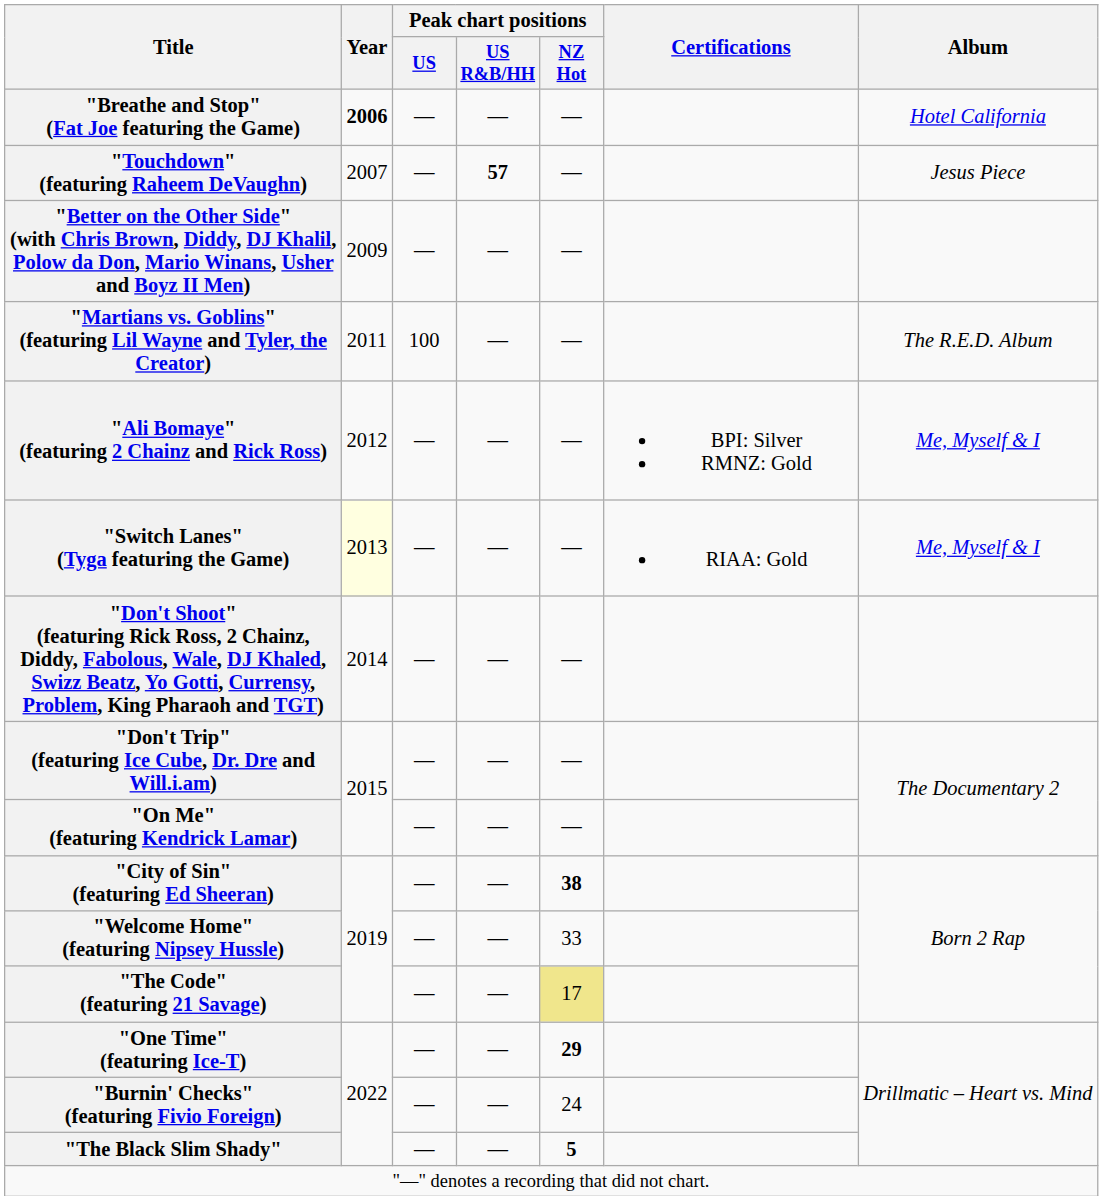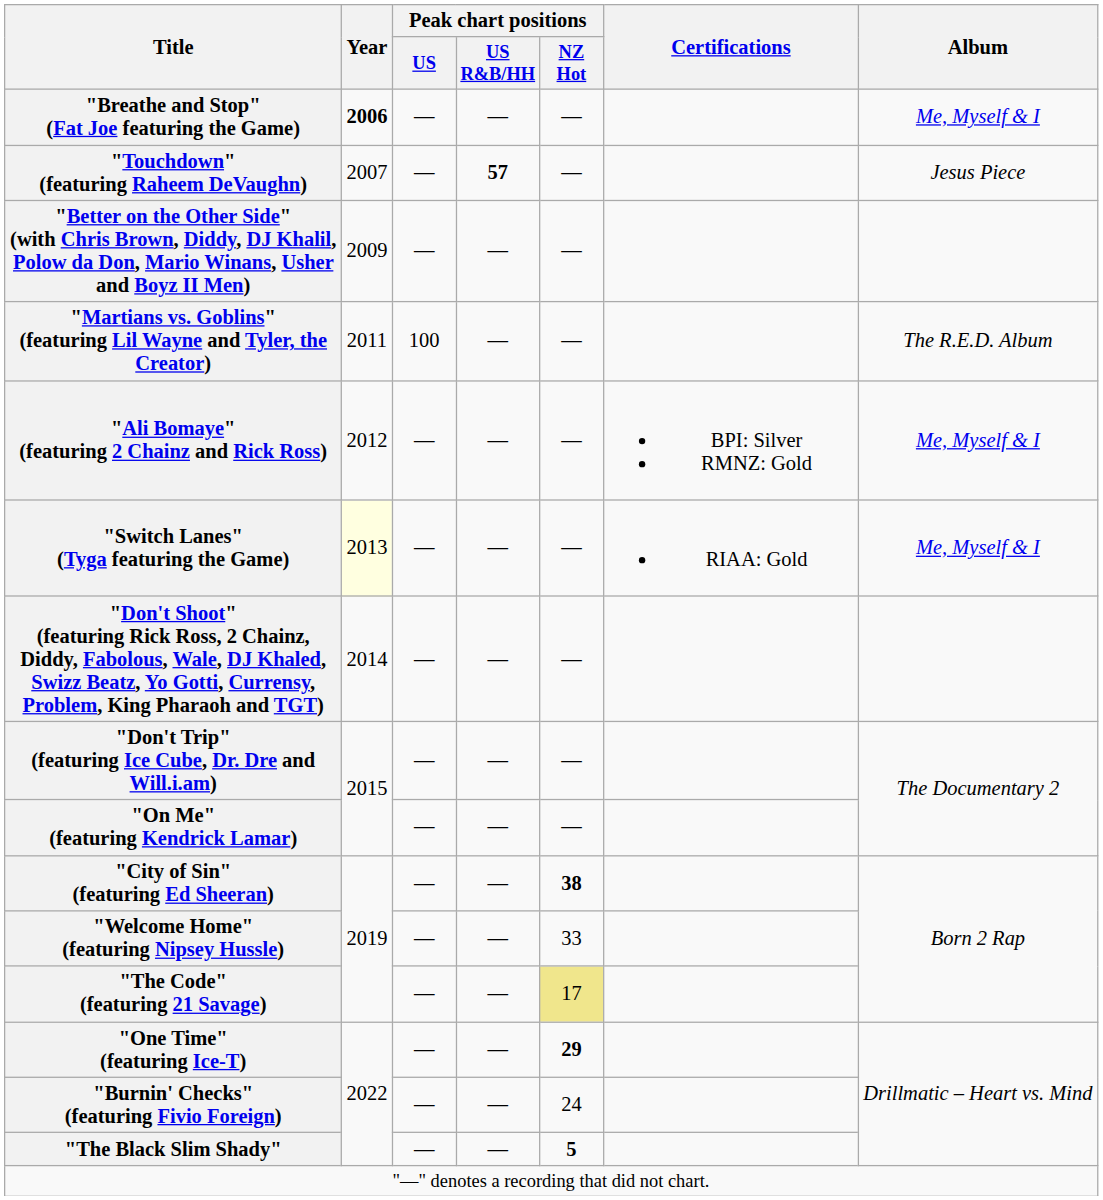 <table class="wikitable plainrowheaders" style="text-align:center;">
 <tr>
 <th scope="col" rowspan="2" style="width:16em;">Title</th>
 <th scope="col" rowspan="2">Year</th>
 <th scope="col" colspan="3">Peak chart positions</th>
 <th scope="col" rowspan="2" style="width:12em;"><a href='#'>Certifications</a></th>
 <th scope="col" rowspan="2">Album</th>
 </tr>
 <tr>
 <th scope="col" style="width:3em;font-size:90%;"><a href='#'>US</a><br></th>
 <th scope="col" style="width:3em;font-size:90%;"><a href='#'>US<br>R&B/HH</a><br></th>
 <th scope="col" style="width:3em;font-size:90%;"><a href='#'>NZ<br>Hot</a><br></th>
 </tr>
 <tr>
 <th scope="row">"Breathe and Stop"<br><span>(<a href='#'>Fat Joe</a> featuring the Game)</span></th>
 <td><strong>2006</strong></td>
 <td>—</td>
 <td>—</td>
 <td>—</td>
 <td></td>
-<td><em><a href='#'>Hotel California</a></em></td>
+<td><em><a href='#'>Me, Myself & I</a></em></td>
 </tr>
 <tr>
 <th scope="row">"<a href='#'>Touchdown</a>"<br><span>(featuring <a href='#'>Raheem DeVaughn</a>)</span></th>
 <td>2007</td>
 <td>—</td>
 <td><strong>57</strong></td>
 <td>—</td>
 <td></td>
 <td><em>Jesus Piece</em></td>
 </tr>
 <tr>
 <th scope="row">"<a href='#'>Better on the Other Side</a>"<br><span>(with <a href='#'>Chris Brown</a>, <a href='#'>Diddy</a>, <a href='#'>DJ Khalil</a>, <a href='#'>Polow da Don</a>, <a href='#'>Mario Winans</a>, <a href='#'>Usher</a> and <a href='#'>Boyz II Men</a>)</span></th>
 <td>2009</td>
 <td>—</td>
 <td>—</td>
 <td>—</td>
 <td></td>
 <td></td>
 </tr>
 <tr>
 <th scope="row">"<a href='#'>Martians vs. Goblins</a>"<br><span>(featuring <a href='#'>Lil Wayne</a> and <a href='#'>Tyler, the Creator</a>)</span></th>
 <td>2011</td>
 <td>100</td>
 <td>—</td>
 <td>—</td>
 <td></td>
 <td><em>The R.E.D. Album</em></td>
 </tr>
 <tr>
 <th scope="row">"<a href='#'>Ali Bomaye</a>"<br><span>(featuring <a href='#'>2 Chainz</a> and <a href='#'>Rick Ross</a>)</span></th>
 <td>2012</td>
 <td>—</td>
 <td>—</td>
 <td>—</td>
 <td><br><ul><li>BPI: Silver</li><li>RMNZ: Gold</li></ul></td>
 <td><em><a href='#'>Me, Myself & I</a></em></td>
 </tr>
 <tr>
 <th scope="row">"Switch Lanes"<br><span>(<a href='#'>Tyga</a> featuring the Game)</span></th>
 <td style="background: lightyellow;">2013</td>
 <td>—</td>
 <td>—</td>
 <td>—</td>
 <td><br><ul><li>RIAA: Gold</li></ul></td>
 <td><em><a href='#'>Me, Myself & I</a></em></td>
 </tr>
 <tr>
 <th scope="row">"<a href='#'>Don't Shoot</a>"<br><span>(featuring Rick Ross, 2 Chainz, Diddy, <a href='#'>Fabolous</a>, <a href='#'>Wale</a>, <a href='#'>DJ Khaled</a>, <a href='#'>Swizz Beatz</a>, <a href='#'>Yo Gotti</a>, <a href='#'>Currensy</a>, <a href='#'>Problem</a>, King Pharaoh and <a href='#'>TGT</a>)</span></th>
 <td>2014</td>
 <td>—</td>
 <td>—</td>
 <td>—</td>
 <td></td>
 <td></td>
 </tr>
 <tr>
 <th scope="row">"Don't Trip"<br><span>(featuring <a href='#'>Ice Cube</a>, <a href='#'>Dr. Dre</a> and <a href='#'>Will.i.am</a>)</span></th>
 <td rowspan="2">2015</td>
 <td>—</td>
 <td>—</td>
 <td>—</td>
 <td></td>
 <td rowspan="2"><em>The Documentary 2</em></td>
 </tr>
 <tr>
 <th scope="row">"On Me"<br><span>(featuring <a href='#'>Kendrick Lamar</a>)</span></th>
 <td>—</td>
 <td>—</td>
 <td>—</td>
 <td></td>
 </tr>
 <tr>
 <th scope="row">"City of Sin"<br><span>(featuring <a href='#'>Ed Sheeran</a>)</span></th>
 <td rowspan="3">2019</td>
 <td>—</td>
 <td>—</td>
 <td><strong>38</strong></td>
 <td></td>
 <td rowspan="3"><em>Born 2 Rap</em></td>
 </tr>
 <tr>
 <th scope="row">"Welcome Home"<br><span>(featuring <a href='#'>Nipsey Hussle</a>)</span></th>
 <td>—</td>
 <td>—</td>
 <td>33</td>
 <td></td>
 </tr>
 <tr>
 <th scope="row">"The Code"<br><span>(featuring <a href='#'>21 Savage</a>)</span></th>
 <td>—</td>
 <td>—</td>
 <td style="background: khaki;">17</td>
 <td></td>
 </tr>
 <tr>
 <th scope="row">"One Time"<br><span>(featuring <a href='#'>Ice-T</a>)</span></th>
 <td rowspan="3">2022</td>
 <td>—</td>
 <td>—</td>
 <td><strong>29</strong></td>
 <td></td>
 <td rowspan="3"><em>Drillmatic – Heart vs. Mind</em></td>
 </tr>
 <tr>
 <th scope="row">"Burnin' Checks"<br><span>(featuring <a href='#'>Fivio Foreign</a>)</span></th>
 <td>—</td>
 <td>—</td>
 <td>24</td>
 <td></td>
 </tr>
 <tr>
 <th scope="row">"The Black Slim Shady"</th>
 <td>—</td>
 <td>—</td>
 <td><strong>5</strong></td>
 <td></td>
 </tr>
 <tr>
 <td colspan="10" style="font-size:90%">"—" denotes a recording that did not chart.</td>
 </tr>
 </table>
